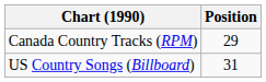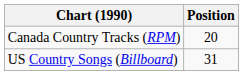 <table class="wikitable sortable">
 <tr>
 <th scope="col">Chart (1990)</th>
 <th scope="col">Position</th>
 </tr>
 <tr>
 <td>Canada Country Tracks (<em><a href='#'>RPM</a></em>)</td>
-<td align="center">29</td>
+<td align="center">20</td>
 </tr>
 <tr>
 <td>US <a href='#'>Country Songs</a> (<em><a href='#'>Billboard</a></em>)</td>
 <td align="center">31</td>
 </tr>
 </table>
